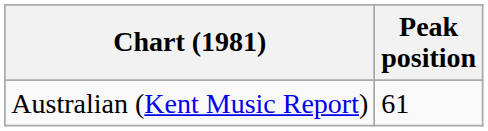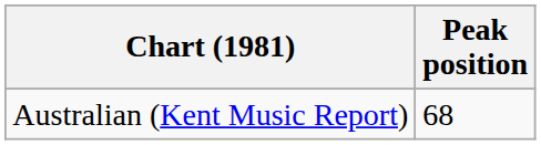 <table class="wikitable sortable plainrowheaders">
 <tr>
 <th scope="col">Chart (1981)</th>
 <th scope="col">Peak<br>position</th>
 </tr>
 <tr>
 <td>Australian (<a href='#'>Kent Music Report</a>)</td>
-<td>61</td>
+<td>68</td>
 </tr>
 </table>
